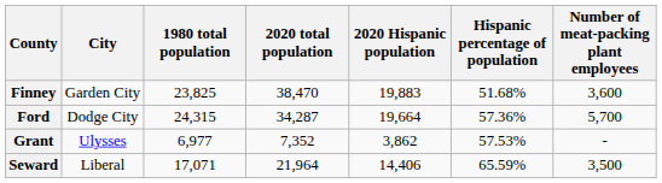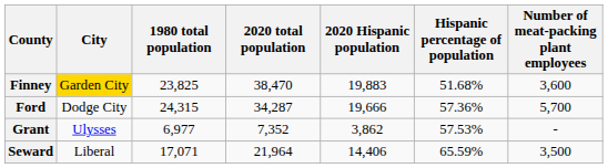 <table class="wikitable sortable" style="text-align: center;">
 <tr>
 <th scope="col">County</th>
 <th scope="col">City</th>
 <th scope="col" style="width: 100px;">1980 total population</th>
 <th scope="col" style="width: 100px;">2020 total population</th>
 <th scope="col" style="width: 100px;">2020 Hispanic population</th>
 <th scope="col" style="width: 100px;">Hispanic percentage of population</th>
 <th scope="col" style="width: 100px;">Number of meat-packing plant employees</th>
 </tr>
 <tr>
 <th scope="row">Finney</th>
-<td>Garden City</td>
+<td style="background: gold;">Garden City</td>
 <td>23,825</td>
 <td>38,470</td>
 <td>19,883</td>
 <td>51.68%</td>
 <td>3,600</td>
 </tr>
 <tr>
 <th scope="row">Ford</th>
 <td>Dodge City</td>
 <td>24,315</td>
 <td>34,287</td>
-<td>19,664</td>
+<td>19,666</td>
 <td>57.36%</td>
 <td>5,700</td>
 </tr>
 <tr>
 <th scope="row">Grant</th>
 <td><a href='#'>Ulysses</a></td>
 <td>6,977</td>
 <td>7,352</td>
 <td>3,862</td>
 <td>57.53%</td>
 <td>-</td>
 </tr>
 <tr>
 <th scope="row">Seward</th>
 <td>Liberal</td>
 <td>17,071</td>
 <td>21,964</td>
 <td>14,406</td>
 <td>65.59%</td>
 <td>3,500</td>
 </tr>
 </table>
